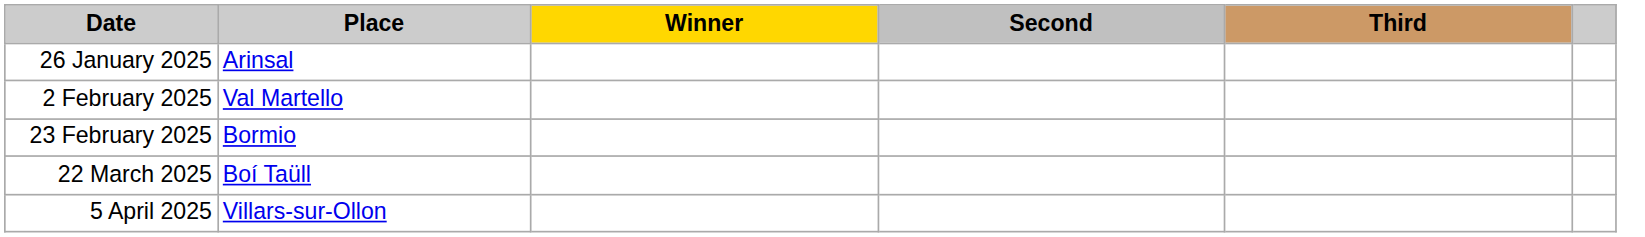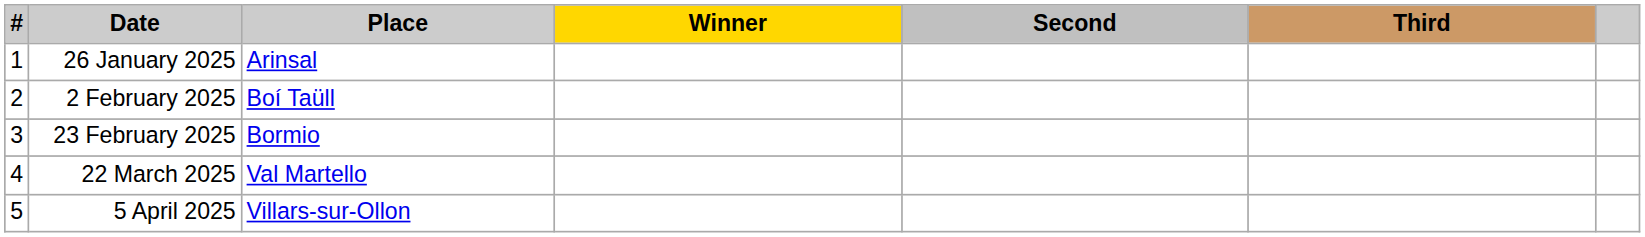 <table class="wikitable plainrowheaders" style="background:#fff; font-size:86%; line-height:16px; border:grey solid 1px; border-collapse:collapse;">
 <tr>
+<th scope="col" style="background:#ccc; width=30 px;">#</th>
 <th scope="col" style="background:#ccc; width:120px;">Date</th>
 <th scope="col" style="background:#ccc; width:180px;">Place</th>
 <th scope="col" style="background:gold; width:200px;">Winner</th>
 <th scope="col" style="background:silver; width:200px;">Second</th>
 <th scope="col" style="background:#c96; width:200px;">Third</th>
 <th scope="col" style="background:#ccc; width:20px;"></th>
 </tr>
 <tr>
+<td align="center">1</td>
 <td align="right">26 January 2025</td>
 <td> <a href='#'>Arinsal</a></td>
 <td></td>
 <td></td>
 <td></td>
 <td></td>
 </tr>
 <tr>
+<td align="center">2</td>
 <td align="right">2 February 2025</td>
-<td> <a href='#'>Val Martello</a></td>
+<td> <a href='#'>Boí Taüll</a></td>
 <td></td>
 <td></td>
 <td></td>
 <td></td>
 </tr>
 <tr>
+<td align="center">3</td>
 <td align="right">23 February 2025</td>
 <td> <a href='#'>Bormio</a></td>
 <td></td>
 <td></td>
 <td></td>
 <td></td>
 </tr>
 <tr>
+<td align="center">4</td>
 <td align="right">22 March 2025</td>
-<td> <a href='#'>Boí Taüll</a></td>
+<td> <a href='#'>Val Martello</a></td>
 <td></td>
 <td></td>
 <td></td>
 <td></td>
 </tr>
 <tr>
+<td align="center">5</td>
 <td align="right">5 April 2025</td>
 <td> <a href='#'>Villars-sur-Ollon</a></td>
 <td></td>
 <td></td>
 <td></td>
 <td></td>
 </tr>
 </table>
